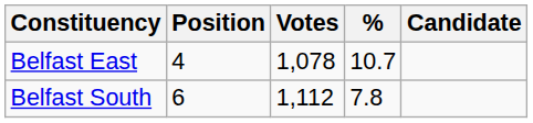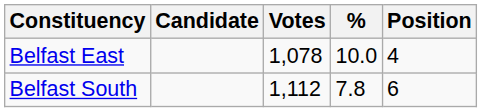 <table class="wikitable sortable">
 <tr>
 <th>Constituency</th>
-<th>Position</th>
+<th>Candidate</th>
 <th>Votes</th>
 <th>%</th>
-<th>Candidate</th>
+<th>Position</th>
 </tr>
 <tr>
 <td><a href='#'>Belfast East</a></td>
+<td></td>
+<td>1,078</td>
+<td>10.0</td>
 <td>4</td>
-<td>1,078</td>
-<td>10.7</td>
-<td></td>
 </tr>
 <tr>
 <td><a href='#'>Belfast South</a></td>
-<td>6</td>
+<td></td>
 <td>1,112</td>
 <td>7.8</td>
-<td></td>
+<td>6</td>
 </tr>
 </table>
